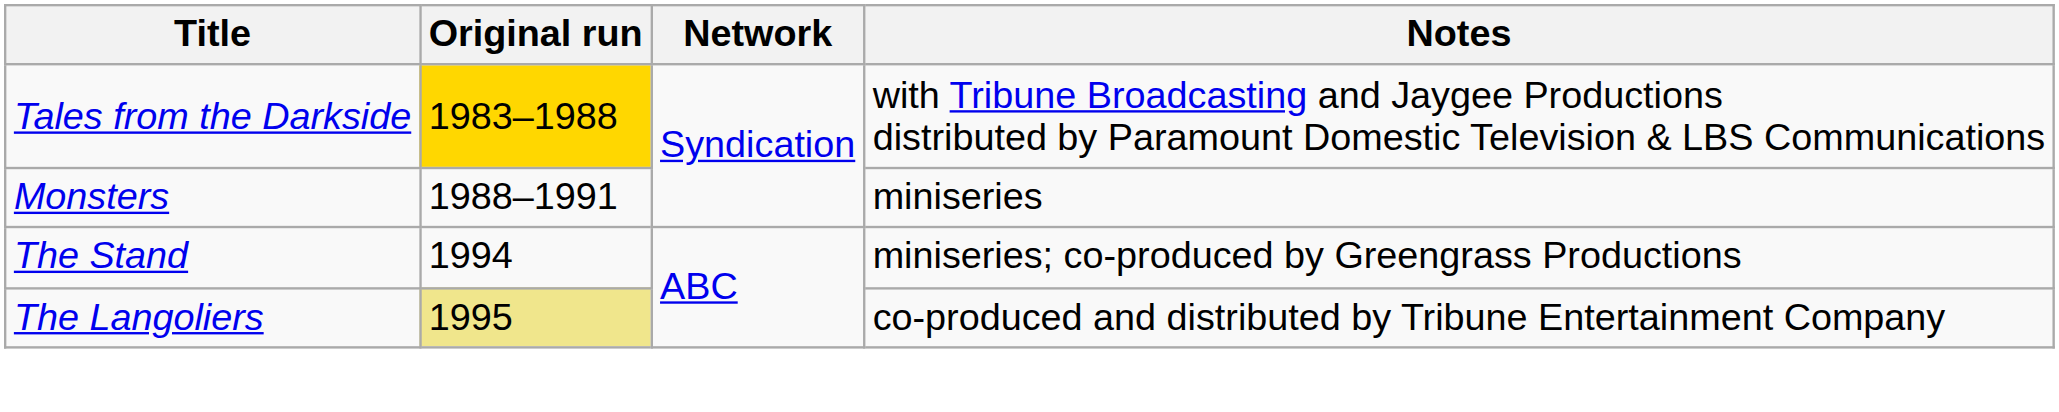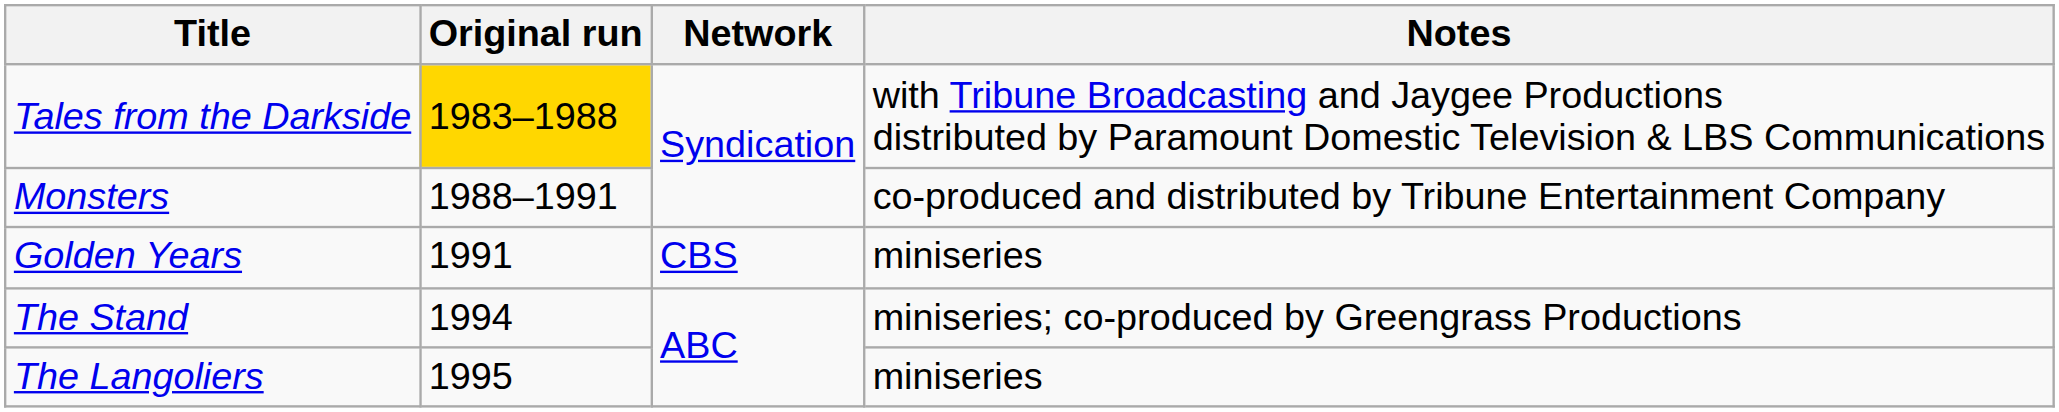 <table class="wikitable sortable">
 <tr>
 <th>Title</th>
 <th>Original run</th>
 <th>Network</th>
 <th>Notes</th>
 </tr>
 <tr>
 <td><em><a href='#'>Tales from the Darkside</a></em></td>
 <td style="background: gold;">1983–1988</td>
 <td rowspan="2"><a href='#'>Syndication</a></td>
 <td>with <a href='#'>Tribune Broadcasting</a> and Jaygee Productions<br>distributed by Paramount Domestic Television & LBS Communications</td>
 </tr>
 <tr>
 <td><em><a href='#'>Monsters</a></em></td>
 <td>1988–1991</td>
+<td>co-produced and distributed by Tribune Entertainment Company</td>
+</tr>
+<tr>
+<td><em><a href='#'>Golden Years</a></em></td>
+<td>1991</td>
+<td><a href='#'>CBS</a></td>
 <td>miniseries</td>
 </tr>
 <tr>
 <td><em><a href='#'>The Stand</a></em></td>
 <td>1994</td>
 <td rowspan="2"><a href='#'>ABC</a></td>
 <td>miniseries; co-produced by Greengrass Productions</td>
 </tr>
 <tr>
 <td><em><a href='#'>The Langoliers</a></em></td>
-<td style="background: khaki;">1995</td>
-<td>co-produced and distributed by Tribune Entertainment Company</td>
+<td>1995</td>
+<td>miniseries</td>
 </tr>
 </table>
